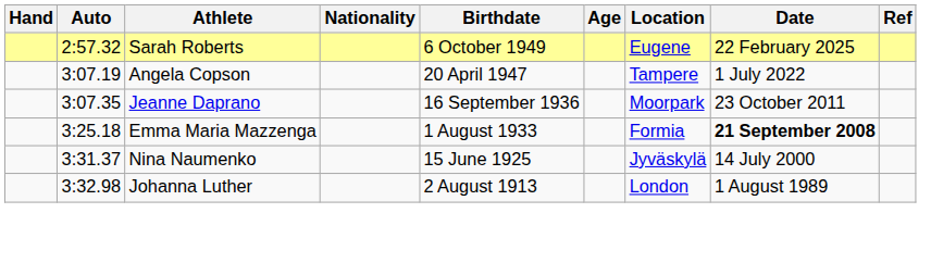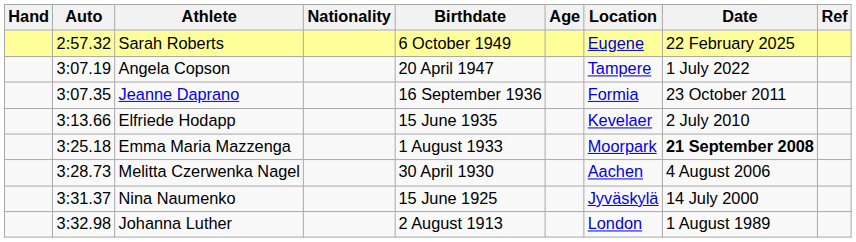 <table class="wikitable">
 <tr>
 <th>Hand</th>
 <th>Auto</th>
 <th>Athlete</th>
 <th>Nationality</th>
 <th>Birthdate</th>
 <th>Age</th>
 <th>Location</th>
 <th>Date</th>
 <th>Ref</th>
 </tr>
 <tr style="background:#ff9;">
 <td></td>
 <td>2:57.32 </td>
 <td>Sarah Roberts</td>
 <td></td>
 <td>6 October 1949</td>
 <td></td>
 <td><a href='#'>Eugene</a></td>
 <td>22 February 2025</td>
 <td></td>
 </tr>
 <tr>
 <td></td>
 <td>3:07.19</td>
 <td>Angela Copson</td>
 <td></td>
 <td>20 April 1947</td>
 <td></td>
 <td><a href='#'>Tampere</a></td>
 <td>1 July 2022</td>
 <td></td>
 </tr>
 <tr>
 <td></td>
 <td>3:07.35</td>
 <td><a href='#'>Jeanne Daprano</a></td>
 <td></td>
 <td>16 September 1936</td>
 <td></td>
-<td><a href='#'>Moorpark</a></td>
+<td><a href='#'>Formia</a></td>
 <td>23 October 2011</td>
+<td></td>
+</tr>
+<tr>
+<td></td>
+<td>3:13.66</td>
+<td>Elfriede Hodapp</td>
+<td></td>
+<td>15 June 1935</td>
+<td></td>
+<td><a href='#'>Kevelaer</a></td>
+<td>2 July 2010</td>
 <td></td>
 </tr>
 <tr>
 <td></td>
 <td>3:25.18</td>
 <td>Emma Maria Mazzenga</td>
 <td></td>
 <td>1 August 1933</td>
 <td></td>
-<td><a href='#'>Formia</a></td>
+<td><a href='#'>Moorpark</a></td>
 <td><strong>21 September 2008</strong></td>
+<td></td>
+</tr>
+<tr>
+<td></td>
+<td>3:28.73</td>
+<td>Melitta Czerwenka Nagel</td>
+<td></td>
+<td>30 April 1930</td>
+<td></td>
+<td><a href='#'>Aachen</a></td>
+<td>4 August 2006</td>
 <td></td>
 </tr>
 <tr>
 <td></td>
 <td>3:31.37</td>
 <td>Nina Naumenko</td>
 <td></td>
 <td>15 June 1925</td>
 <td></td>
 <td><a href='#'>Jyväskylä</a></td>
 <td>14 July 2000</td>
 <td></td>
 </tr>
 <tr>
 <td></td>
 <td>3:32.98</td>
 <td>Johanna Luther</td>
 <td></td>
 <td>2 August 1913</td>
 <td></td>
 <td><a href='#'>London</a></td>
 <td>1 August 1989</td>
 <td></td>
 </tr>
 </table>
